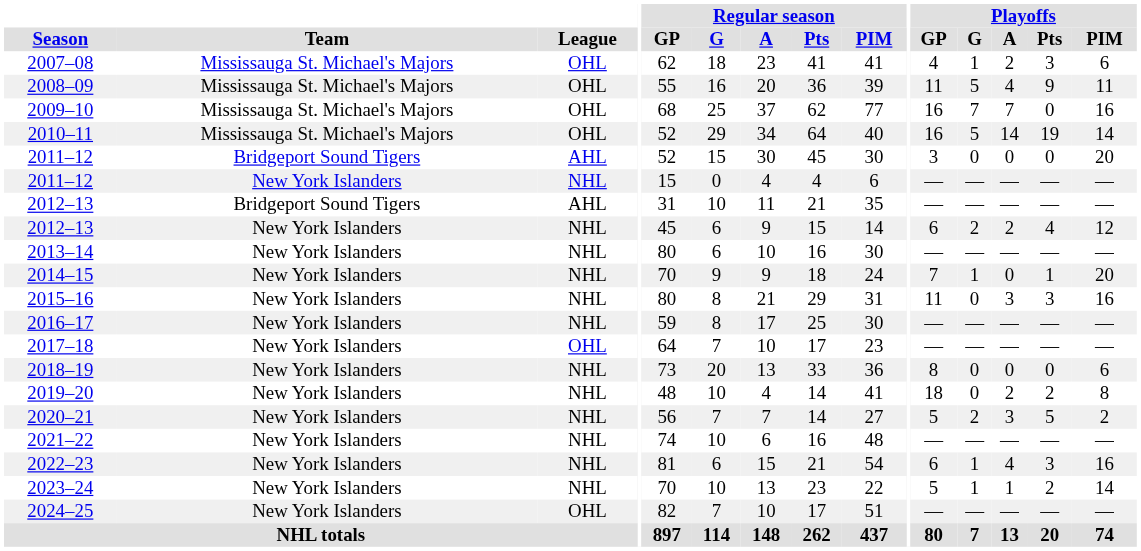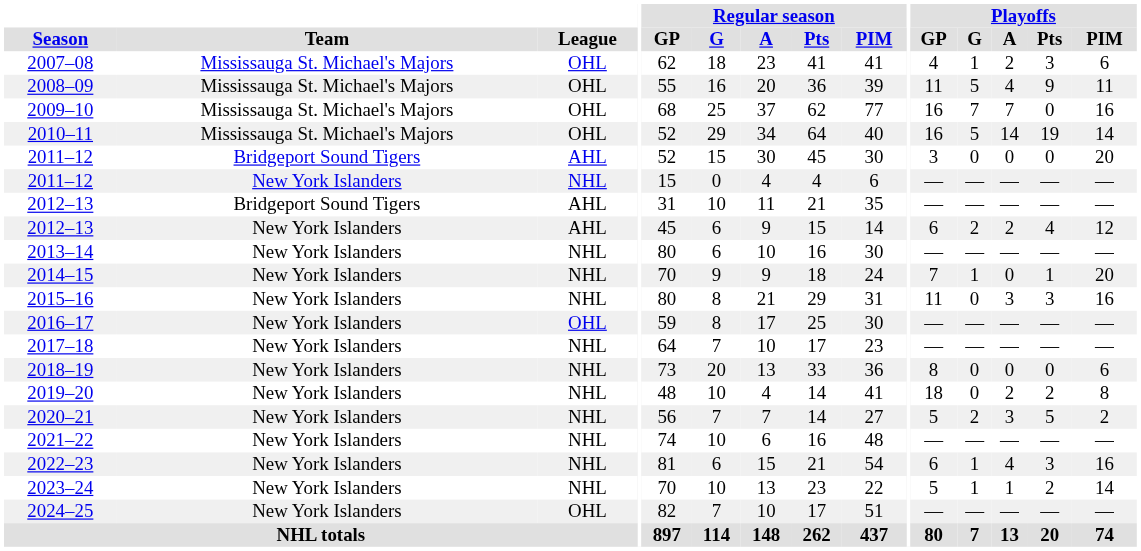 <table border="0" cellpadding="1" cellspacing="0" style="text-align:center; width:60em;">
 <tr bgcolor="#e0e0e0">
 <th colspan="3" bgcolor="#ffffff"></th>
 <th rowspan="99" bgcolor="#ffffff"></th>
 <th colspan="5"><a href='#'>Regular season</a></th>
 <th rowspan="99" bgcolor="#ffffff"></th>
 <th colspan="5"><a href='#'>Playoffs</a></th>
 </tr>
 <tr bgcolor="#e0e0e0">
 <th><a href='#'>Season</a></th>
 <th>Team</th>
 <th>League</th>
 <th>GP</th>
 <th><a href='#'>G</a></th>
 <th><a href='#'>A</a></th>
 <th><a href='#'>Pts</a></th>
 <th><a href='#'>PIM</a></th>
 <th>GP</th>
 <th>G</th>
 <th>A</th>
 <th>Pts</th>
 <th>PIM</th>
 </tr>
 <tr>
 <td><a href='#'>2007–08</a></td>
 <td><a href='#'>Mississauga St. Michael's Majors</a></td>
 <td><a href='#'>OHL</a></td>
 <td>62</td>
 <td>18</td>
 <td>23</td>
 <td>41</td>
 <td>41</td>
 <td>4</td>
 <td>1</td>
 <td>2</td>
 <td>3</td>
 <td>6</td>
 </tr>
 <tr bgcolor="#f0f0f0">
 <td><a href='#'>2008–09</a></td>
 <td>Mississauga St. Michael's Majors</td>
 <td>OHL</td>
 <td>55</td>
 <td>16</td>
 <td>20</td>
 <td>36</td>
 <td>39</td>
 <td>11</td>
 <td>5</td>
 <td>4</td>
 <td>9</td>
 <td>11</td>
 </tr>
 <tr>
 <td><a href='#'>2009–10</a></td>
 <td>Mississauga St. Michael's Majors</td>
 <td>OHL</td>
 <td>68</td>
 <td>25</td>
 <td>37</td>
 <td>62</td>
 <td>77</td>
 <td>16</td>
 <td>7</td>
 <td>7</td>
 <td>0</td>
 <td>16</td>
 </tr>
 <tr bgcolor="#f0f0f0">
 <td><a href='#'>2010–11</a></td>
 <td>Mississauga St. Michael's Majors</td>
 <td>OHL</td>
 <td>52</td>
 <td>29</td>
 <td>34</td>
 <td>64</td>
 <td>40</td>
 <td>16</td>
 <td>5</td>
 <td>14</td>
 <td>19</td>
 <td>14</td>
 </tr>
 <tr>
 <td><a href='#'>2011–12</a></td>
 <td><a href='#'>Bridgeport Sound Tigers</a></td>
 <td><a href='#'>AHL</a></td>
 <td>52</td>
 <td>15</td>
 <td>30</td>
 <td>45</td>
 <td>30</td>
 <td>3</td>
 <td>0</td>
 <td>0</td>
 <td>0</td>
 <td>20</td>
 </tr>
 <tr bgcolor="#f0f0f0">
 <td><a href='#'>2011–12</a></td>
 <td><a href='#'>New York Islanders</a></td>
 <td><a href='#'>NHL</a></td>
 <td>15</td>
 <td>0</td>
 <td>4</td>
 <td>4</td>
 <td>6</td>
 <td>—</td>
 <td>—</td>
 <td>—</td>
 <td>—</td>
 <td>—</td>
 </tr>
 <tr>
 <td><a href='#'>2012–13</a></td>
 <td>Bridgeport Sound Tigers</td>
 <td>AHL</td>
 <td>31</td>
 <td>10</td>
 <td>11</td>
 <td>21</td>
 <td>35</td>
 <td>—</td>
 <td>—</td>
 <td>—</td>
 <td>—</td>
 <td>—</td>
 </tr>
 <tr bgcolor="#f0f0f0">
 <td><a href='#'>2012–13</a></td>
 <td>New York Islanders</td>
-<td>NHL</td>
+<td>AHL</td>
 <td>45</td>
 <td>6</td>
 <td>9</td>
 <td>15</td>
 <td>14</td>
 <td>6</td>
 <td>2</td>
 <td>2</td>
 <td>4</td>
 <td>12</td>
 </tr>
 <tr>
 <td><a href='#'>2013–14</a></td>
 <td>New York Islanders</td>
 <td>NHL</td>
 <td>80</td>
 <td>6</td>
 <td>10</td>
 <td>16</td>
 <td>30</td>
 <td>—</td>
 <td>—</td>
 <td>—</td>
 <td>—</td>
 <td>—</td>
 </tr>
 <tr bgcolor="#f0f0f0">
 <td><a href='#'>2014–15</a></td>
 <td>New York Islanders</td>
 <td>NHL</td>
 <td>70</td>
 <td>9</td>
 <td>9</td>
 <td>18</td>
 <td>24</td>
 <td>7</td>
 <td>1</td>
 <td>0</td>
 <td>1</td>
 <td>20</td>
 </tr>
 <tr>
 <td><a href='#'>2015–16</a></td>
 <td>New York Islanders</td>
 <td>NHL</td>
 <td>80</td>
 <td>8</td>
 <td>21</td>
 <td>29</td>
 <td>31</td>
 <td>11</td>
 <td>0</td>
 <td>3</td>
 <td>3</td>
 <td>16</td>
 </tr>
 <tr bgcolor="#f0f0f0">
 <td><a href='#'>2016–17</a></td>
 <td>New York Islanders</td>
-<td>NHL</td>
+<td><a href='#'>OHL</a></td>
 <td>59</td>
 <td>8</td>
 <td>17</td>
 <td>25</td>
 <td>30</td>
 <td>—</td>
 <td>—</td>
 <td>—</td>
 <td>—</td>
 <td>—</td>
 </tr>
 <tr>
 <td><a href='#'>2017–18</a></td>
 <td>New York Islanders</td>
-<td><a href='#'>OHL</a></td>
+<td>NHL</td>
 <td>64</td>
 <td>7</td>
 <td>10</td>
 <td>17</td>
 <td>23</td>
 <td>—</td>
 <td>—</td>
 <td>—</td>
 <td>—</td>
 <td>—</td>
 </tr>
 <tr bgcolor="#f0f0f0">
 <td><a href='#'>2018–19</a></td>
 <td>New York Islanders</td>
 <td>NHL</td>
 <td>73</td>
 <td>20</td>
 <td>13</td>
 <td>33</td>
 <td>36</td>
 <td>8</td>
 <td>0</td>
 <td>0</td>
 <td>0</td>
 <td>6</td>
 </tr>
 <tr>
 <td><a href='#'>2019–20</a></td>
 <td>New York Islanders</td>
 <td>NHL</td>
 <td>48</td>
 <td>10</td>
 <td>4</td>
 <td>14</td>
 <td>41</td>
 <td>18</td>
 <td>0</td>
 <td>2</td>
 <td>2</td>
 <td>8</td>
 </tr>
 <tr bgcolor="#f0f0f0">
 <td><a href='#'>2020–21</a></td>
 <td>New York Islanders</td>
 <td>NHL</td>
 <td>56</td>
 <td>7</td>
 <td>7</td>
 <td>14</td>
 <td>27</td>
 <td>5</td>
 <td>2</td>
 <td>3</td>
 <td>5</td>
 <td>2</td>
 </tr>
 <tr>
 <td><a href='#'>2021–22</a></td>
 <td>New York Islanders</td>
 <td>NHL</td>
 <td>74</td>
 <td>10</td>
 <td>6</td>
 <td>16</td>
 <td>48</td>
 <td>—</td>
 <td>—</td>
 <td>—</td>
 <td>—</td>
 <td>—</td>
 </tr>
 <tr bgcolor="#f0f0f0">
 <td><a href='#'>2022–23</a></td>
 <td>New York Islanders</td>
 <td>NHL</td>
 <td>81</td>
 <td>6</td>
 <td>15</td>
 <td>21</td>
 <td>54</td>
 <td>6</td>
 <td>1</td>
 <td>4</td>
 <td>3</td>
 <td>16</td>
 </tr>
 <tr>
 <td><a href='#'>2023–24</a></td>
 <td>New York Islanders</td>
 <td>NHL</td>
 <td>70</td>
 <td>10</td>
 <td>13</td>
 <td>23</td>
 <td>22</td>
 <td>5</td>
 <td>1</td>
 <td>1</td>
 <td>2</td>
 <td>14</td>
 </tr>
 <tr bgcolor="#f0f0f0">
 <td><a href='#'>2024–25</a></td>
 <td>New York Islanders</td>
 <td>OHL</td>
 <td>82</td>
 <td>7</td>
 <td>10</td>
 <td>17</td>
 <td>51</td>
 <td>—</td>
 <td>—</td>
 <td>—</td>
 <td>—</td>
 <td>—</td>
 </tr>
 <tr bgcolor="#e0e0e0">
 <th colspan="3">NHL totals</th>
 <th>897</th>
 <th>114</th>
 <th>148</th>
 <th>262</th>
 <th>437</th>
 <th>80</th>
 <th>7</th>
 <th>13</th>
 <th>20</th>
 <th>74</th>
 </tr>
 </table>
